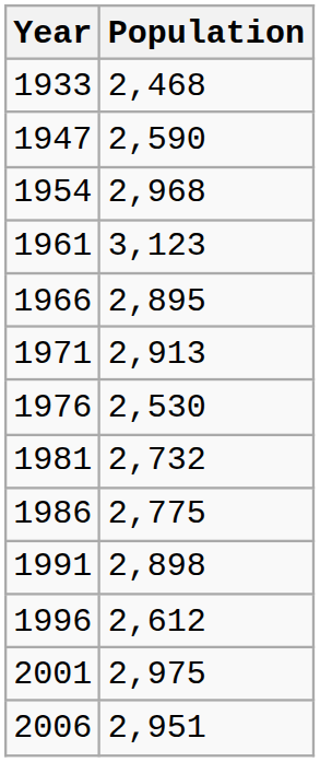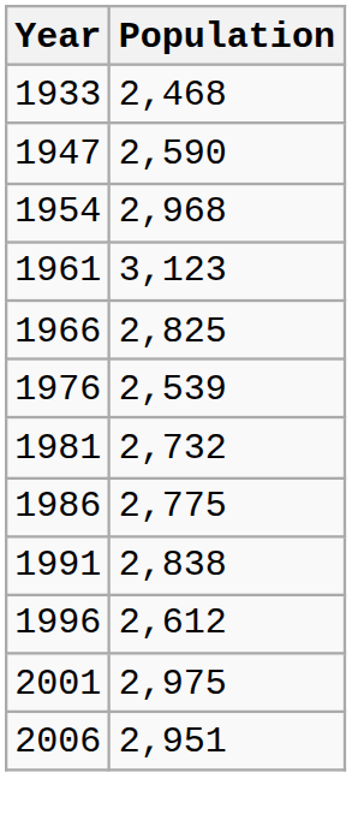 <table class="wikitable">
 <tr>
 <th>Year</th>
 <th>Population</th>
 </tr>
 <tr>
 <td>1933</td>
 <td>2,468</td>
 </tr>
 <tr>
 <td>1947</td>
 <td>2,590</td>
 </tr>
 <tr>
 <td>1954</td>
 <td>2,968</td>
 </tr>
 <tr>
 <td>1961</td>
 <td>3,123</td>
 </tr>
 <tr>
 <td>1966</td>
-<td>2,895</td>
-</tr>
-<tr>
-<td>1971</td>
-<td>2,913</td>
+<td>2,825</td>
 </tr>
 <tr>
 <td>1976</td>
-<td>2,530</td>
+<td>2,539</td>
 </tr>
 <tr>
 <td>1981</td>
 <td>2,732</td>
 </tr>
 <tr>
 <td>1986</td>
 <td>2,775</td>
 </tr>
 <tr>
 <td>1991</td>
-<td>2,898</td>
+<td>2,838</td>
 </tr>
 <tr>
 <td>1996</td>
 <td>2,612</td>
 </tr>
 <tr>
 <td>2001</td>
 <td>2,975</td>
 </tr>
 <tr>
 <td>2006</td>
 <td>2,951</td>
 </tr>
 </table>
